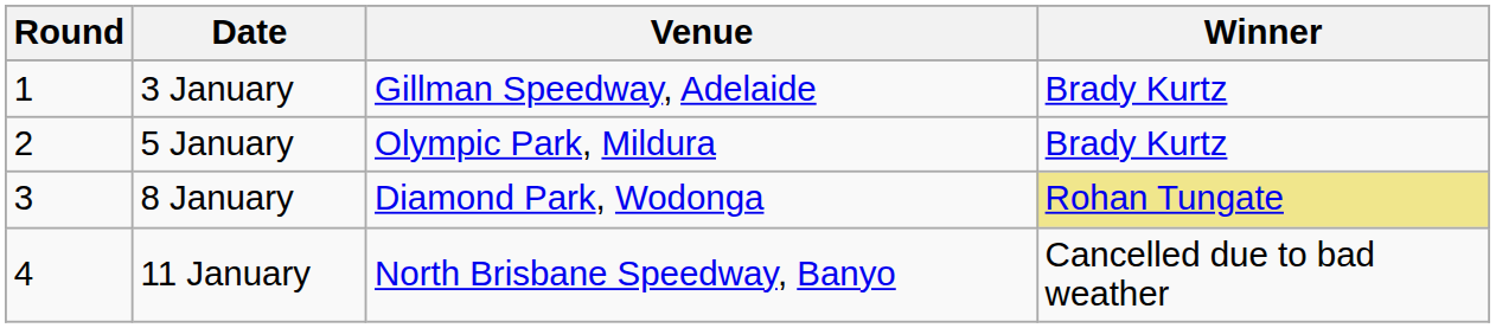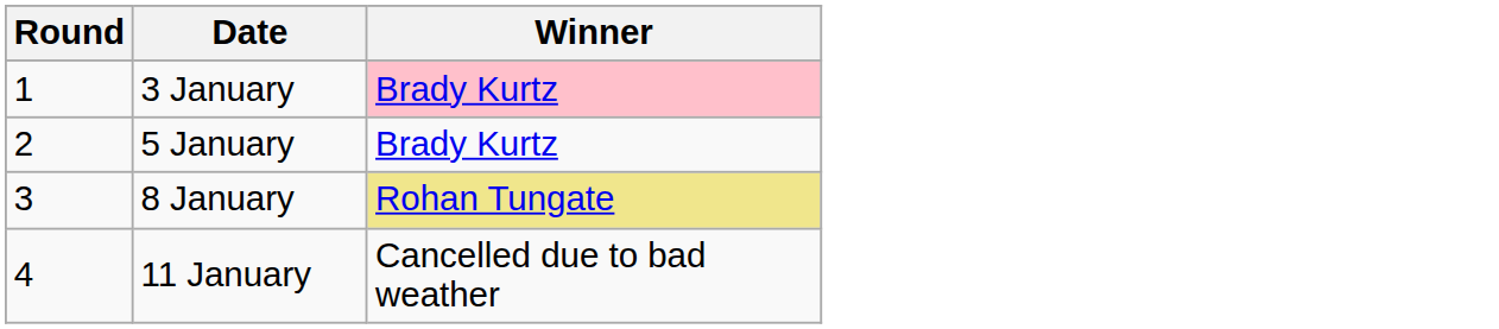 <table class="wikitable" style="font-size: 100%">
 <tr>
 <th width=30>Round</th>
 <th width=100>Date</th>
-<th width=300>Venue</th>
 <th width=200>Winner</th>
 </tr>
 <tr>
 <td>1</td>
 <td>3 January</td>
-<td><a href='#'>Gillman Speedway</a>, <a href='#'>Adelaide</a></td>
-<td><a href='#'>Brady Kurtz</a></td>
+<td style="background: pink;"><a href='#'>Brady Kurtz</a></td>
 </tr>
 <tr>
 <td>2</td>
 <td>5 January</td>
-<td><a href='#'>Olympic Park</a>, <a href='#'>Mildura</a></td>
 <td><a href='#'>Brady Kurtz</a></td>
 </tr>
 <tr>
 <td>3</td>
 <td>8 January</td>
-<td><a href='#'>Diamond Park</a>, <a href='#'>Wodonga</a></td>
 <td style="background: khaki;"><a href='#'>Rohan Tungate</a></td>
 </tr>
 <tr>
 <td>4</td>
 <td>11 January</td>
-<td><a href='#'>North Brisbane Speedway</a>, <a href='#'>Banyo</a></td>
 <td>Cancelled due to bad weather</td>
 </tr>
 </table>
